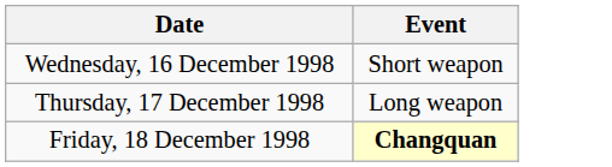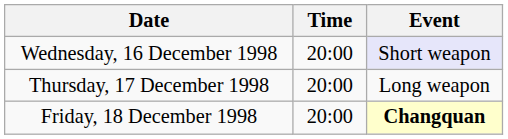 <table class = "wikitable" style="text-align:center;">
 <tr>
 <th width=220>Date</th>
+<th width=50>Time</th>
 <th width=100>Event</th>
 </tr>
 <tr>
 <td>Wednesday, 16 December 1998</td>
-<td>Short weapon</td>
+<td>20:00</td>
+<td style="background: lavender;">Short weapon</td>
 </tr>
 <tr>
 <td>Thursday, 17 December 1998</td>
+<td>20:00</td>
 <td>Long weapon</td>
 </tr>
 <tr>
 <td>Friday, 18 December 1998</td>
+<td>20:00</td>
 <td bgcolor=ffffcc><strong>Changquan</strong></td>
 </tr>
 </table>
